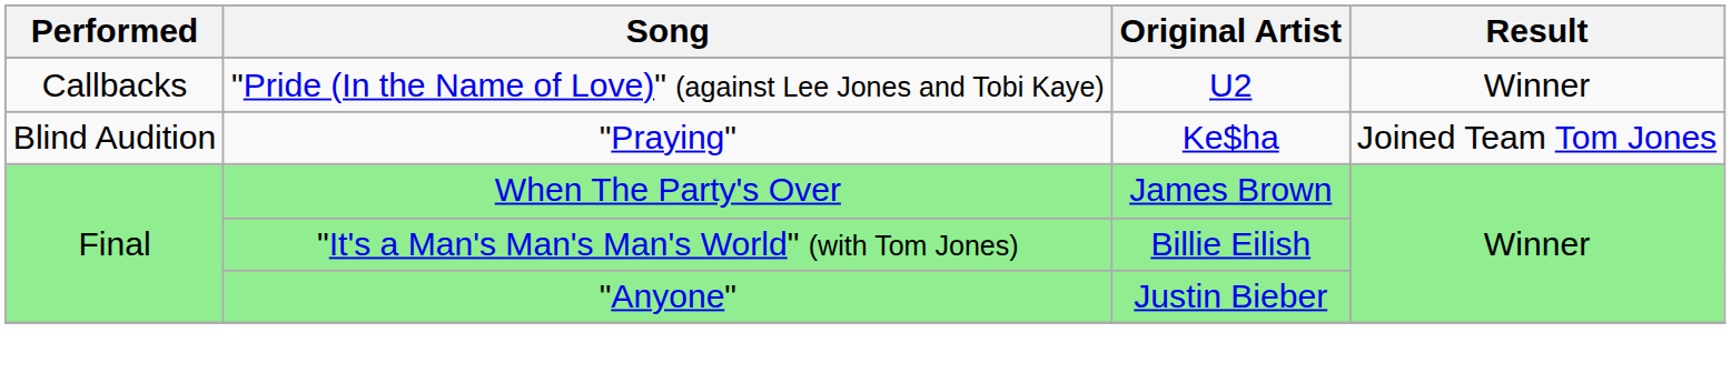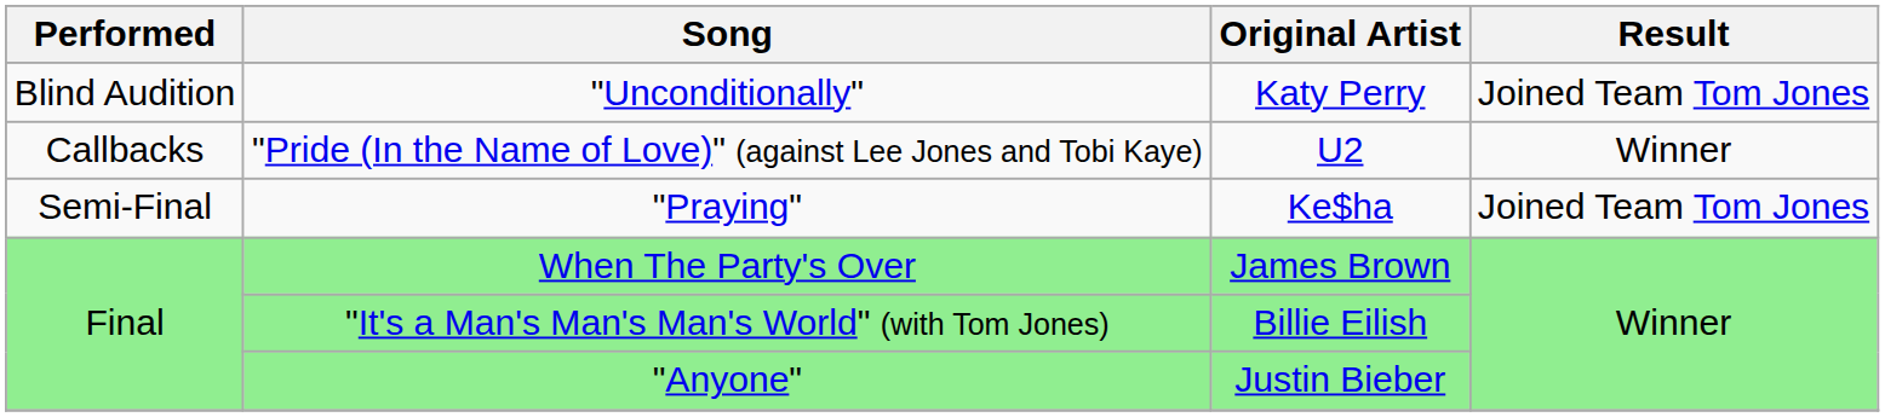 <table class="wikitable plainrowheaders" style="text-align:center;">
 <tr>
 <th scope="col">Performed</th>
 <th scope="col">Song</th>
 <th scope="col">Original Artist</th>
 <th scope="col">Result</th>
 </tr>
 <tr>
+<td>Blind Audition</td>
+<td>"<a href='#'>Unconditionally</a>"</td>
+<td><a href='#'>Katy Perry</a></td>
+<td>Joined Team <a href='#'>Tom Jones</a></td>
+</tr>
+<tr>
 <td>Callbacks</td>
 <td>"<a href='#'>Pride (In the Name of Love)</a>" <small>(against Lee Jones and Tobi Kaye)</small></td>
 <td><a href='#'>U2</a></td>
 <td>Winner</td>
 </tr>
 <tr>
-<td>Blind Audition</td>
+<td>Semi-Final</td>
 <td>"<a href='#'>Praying</a>"</td>
 <td><a href='#'>Ke$ha</a></td>
 <td>Joined Team <a href='#'>Tom Jones</a></td>
 </tr>
 <tr style="background:lightgreen;">
 <td rowspan="3">Final</td>
 <td><a href='#'>When The Party's Over</a></td>
 <td><a href='#'>James Brown</a></td>
 <td rowspan="3">Winner</td>
 </tr>
 <tr style="background:lightgreen;">
 <td>"<a href='#'>It's a Man's Man's Man's World</a>" <small>(with Tom Jones)</small></td>
 <td><a href='#'>Billie Eilish</a></td>
 </tr>
 <tr style="background:lightgreen;">
 <td>"<a href='#'>Anyone</a>"</td>
 <td><a href='#'>Justin Bieber</a></td>
 </tr>
 <tr>
 </tr>
 </table>
